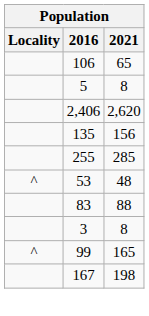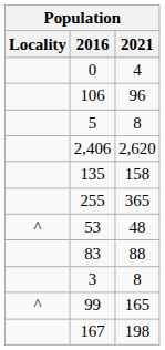 <table class="wikitable" style="text-align:center;">
 <tr>
 <th colspan="3" style="text-align:center; font-weight:bold">Population</th>
 </tr>
 <tr>
 <th style="text-align:center; background:  font-weight:bold">Locality</th>
 <th style="text-align:center; background:  font-weight:bold"><strong>2016</strong></th>
 <th style="text-align:center; background:  font-weight:bold"><strong>2021</strong></th>
 </tr>
 <tr>
 <td></td>
+<td>0</td>
+<td>4</td>
+</tr>
+<tr>
+<td></td>
 <td>106</td>
-<td>65</td>
+<td>96</td>
 </tr>
 <tr>
 <td></td>
 <td>5</td>
 <td>8</td>
 </tr>
 <tr>
 <td></td>
 <td>2,406</td>
 <td>2,620</td>
 </tr>
 <tr>
 <td></td>
 <td>135</td>
-<td>156</td>
+<td>158</td>
 </tr>
 <tr>
 <td></td>
 <td>255</td>
-<td>285</td>
+<td>365</td>
 </tr>
 <tr>
 <td>^</td>
 <td>53</td>
 <td>48</td>
 </tr>
 <tr>
 <td></td>
 <td>83</td>
 <td>88</td>
 </tr>
 <tr>
 <td></td>
 <td>3</td>
 <td>8</td>
 </tr>
 <tr>
 <td>^</td>
 <td>99</td>
 <td>165</td>
 </tr>
 <tr>
 <td></td>
 <td>167</td>
 <td>198</td>
 </tr>
 </table>
